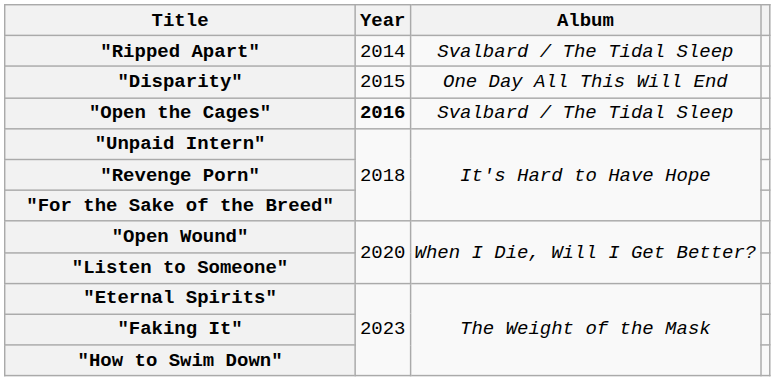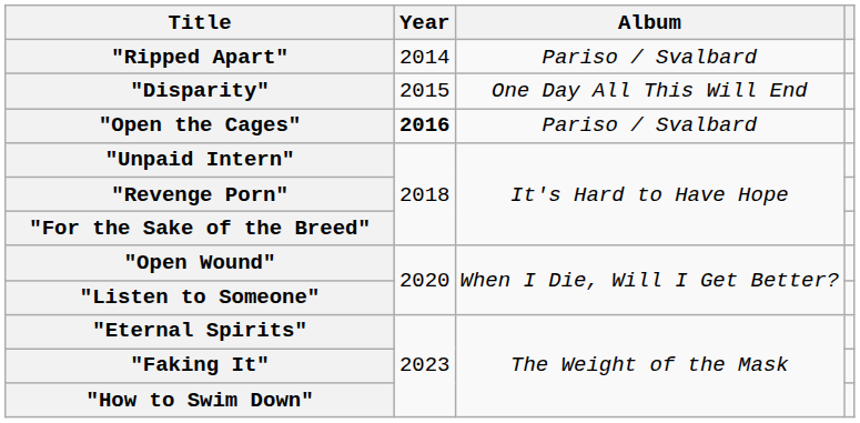 <table class="wikitable plainrowheaders" style="text-align:center;">
 <tr>
 <th scope="col" style="width:18em;">Title</th>
 <th scope="col">Year</th>
 <th scope="col">Album</th>
 <th scope="col"></th>
 </tr>
 <tr>
 <th scope="row">"Ripped Apart"</th>
 <td>2014</td>
-<td><em>Svalbard / The Tidal Sleep</em></td>
+<td><em>Pariso / Svalbard</em></td>
 <td></td>
 </tr>
 <tr>
 <th scope="row">"Disparity"</th>
 <td>2015</td>
 <td><em>One Day All This Will End</em></td>
 <td></td>
 </tr>
 <tr>
 <th scope="row">"Open the Cages"</th>
 <td><strong>2016</strong></td>
-<td><em>Svalbard / The Tidal Sleep</em></td>
+<td><em>Pariso / Svalbard</em></td>
 <td></td>
 </tr>
 <tr>
 <th scope="row">"Unpaid Intern"</th>
 <td rowspan="3">2018</td>
 <td rowspan="3"><em>It's Hard to Have Hope</em></td>
 <td></td>
 </tr>
 <tr>
 <th scope="row">"Revenge Porn"</th>
 <td></td>
 </tr>
 <tr>
 <th scope="row">"For the Sake of the Breed"</th>
 <td></td>
 </tr>
 <tr>
 <th scope="row">"Open Wound"</th>
 <td rowspan="2">2020</td>
 <td rowspan="2"><em>When I Die, Will I Get Better?</em></td>
 <td></td>
 </tr>
 <tr>
 <th scope="row">"Listen to Someone"</th>
 <td></td>
 </tr>
 <tr>
 <th scope="row">"Eternal Spirits"</th>
 <td rowspan="3">2023</td>
 <td rowspan="3"><em>The Weight of the Mask</em></td>
 <td></td>
 </tr>
 <tr>
 <th scope="row">"Faking It"</th>
 <td></td>
 </tr>
 <tr>
 <th scope="row">"How to Swim Down"</th>
 <td></td>
 </tr>
 </table>
